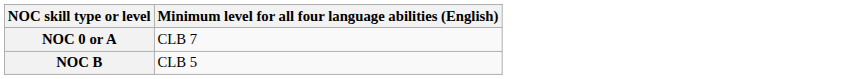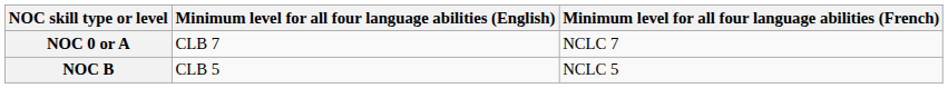 <table class="wikitable">
 <tr>
 <th>NOC skill type or level</th>
 <th>Minimum level for all four language abilities (English)</th>
+<th>Minimum level for all four language abilities (French)</th>
 </tr>
 <tr>
 <th>NOC 0 or A</th>
 <td>CLB 7</td>
+<td>NCLC 7</td>
 </tr>
 <tr>
 <th>NOC B</th>
 <td>CLB 5</td>
+<td>NCLC 5</td>
 </tr>
 </table>
